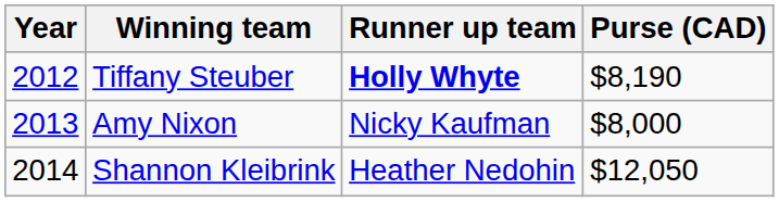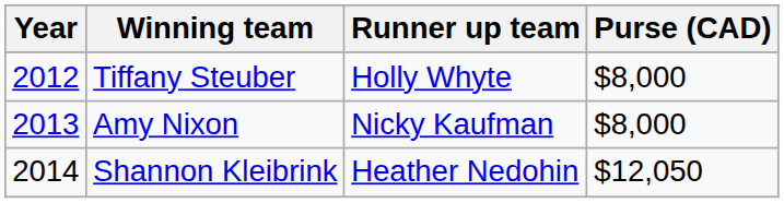 <table class="wikitable">
 <tr>
 <th>Year</th>
 <th>Winning team</th>
 <th>Runner up team</th>
 <th>Purse (CAD)</th>
 </tr>
 <tr>
 <td><a href='#'>2012</a></td>
 <td> <a href='#'>Tiffany Steuber</a></td>
-<td><strong> <a href='#'>Holly Whyte</a></strong></td>
-<td>$8,190</td>
+<td> <a href='#'>Holly Whyte</a></td>
+<td>$8,000</td>
 </tr>
 <tr>
 <td><a href='#'>2013</a></td>
 <td> <a href='#'>Amy Nixon</a></td>
 <td> <a href='#'>Nicky Kaufman</a></td>
 <td>$8,000</td>
 </tr>
 <tr>
 <td>2014</td>
 <td> <a href='#'>Shannon Kleibrink</a></td>
 <td> <a href='#'>Heather Nedohin</a></td>
 <td>$12,050</td>
 </tr>
 </table>
